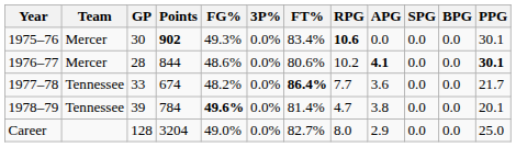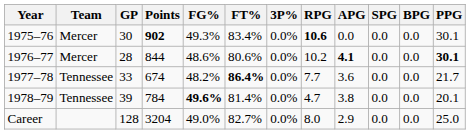 <table class="wikitable">
 <tr>
 <th>Year</th>
 <th>Team</th>
 <th>GP</th>
 <th>Points</th>
 <th>FG%</th>
+<th>FT%</th>
 <th>3P%</th>
-<th>FT%</th>
 <th>RPG</th>
 <th>APG</th>
 <th>SPG</th>
 <th>BPG</th>
 <th>PPG</th>
 </tr>
 <tr>
 <td>1975–76</td>
 <td>Mercer</td>
 <td>30</td>
 <td><strong>902</strong></td>
 <td>49.3%</td>
+<td>83.4%</td>
 <td>0.0%</td>
-<td>83.4%</td>
 <td><strong>10.6</strong></td>
 <td>0.0</td>
 <td>0.0</td>
 <td>0.0</td>
 <td>30.1</td>
 </tr>
 <tr>
 <td>1976–77</td>
 <td>Mercer</td>
 <td>28</td>
 <td>844</td>
 <td>48.6%</td>
+<td>80.6%</td>
 <td>0.0%</td>
-<td>80.6%</td>
 <td>10.2</td>
 <td><strong>4.1</strong></td>
 <td>0.0</td>
 <td>0.0</td>
 <td><strong>30.1</strong></td>
 </tr>
 <tr>
 <td>1977–78</td>
 <td>Tennessee</td>
 <td>33</td>
 <td>674</td>
 <td>48.2%</td>
+<td><strong>86.4%</strong></td>
 <td>0.0%</td>
-<td><strong>86.4%</strong></td>
 <td>7.7</td>
 <td>3.6</td>
 <td>0.0</td>
 <td>0.0</td>
 <td>21.7</td>
 </tr>
 <tr>
 <td>1978–79</td>
 <td>Tennessee</td>
 <td>39</td>
 <td>784</td>
 <td><strong>49.6%</strong></td>
+<td>81.4%</td>
 <td>0.0%</td>
-<td>81.4%</td>
 <td>4.7</td>
 <td>3.8</td>
 <td>0.0</td>
 <td>0.0</td>
 <td>20.1</td>
 </tr>
 <tr>
 <td>Career</td>
 <td></td>
 <td>128</td>
 <td>3204</td>
 <td>49.0%</td>
+<td>82.7%</td>
 <td>0.0%</td>
-<td>82.7%</td>
 <td>8.0</td>
 <td>2.9</td>
 <td>0.0</td>
 <td>0.0</td>
 <td>25.0</td>
 </tr>
 </table>
